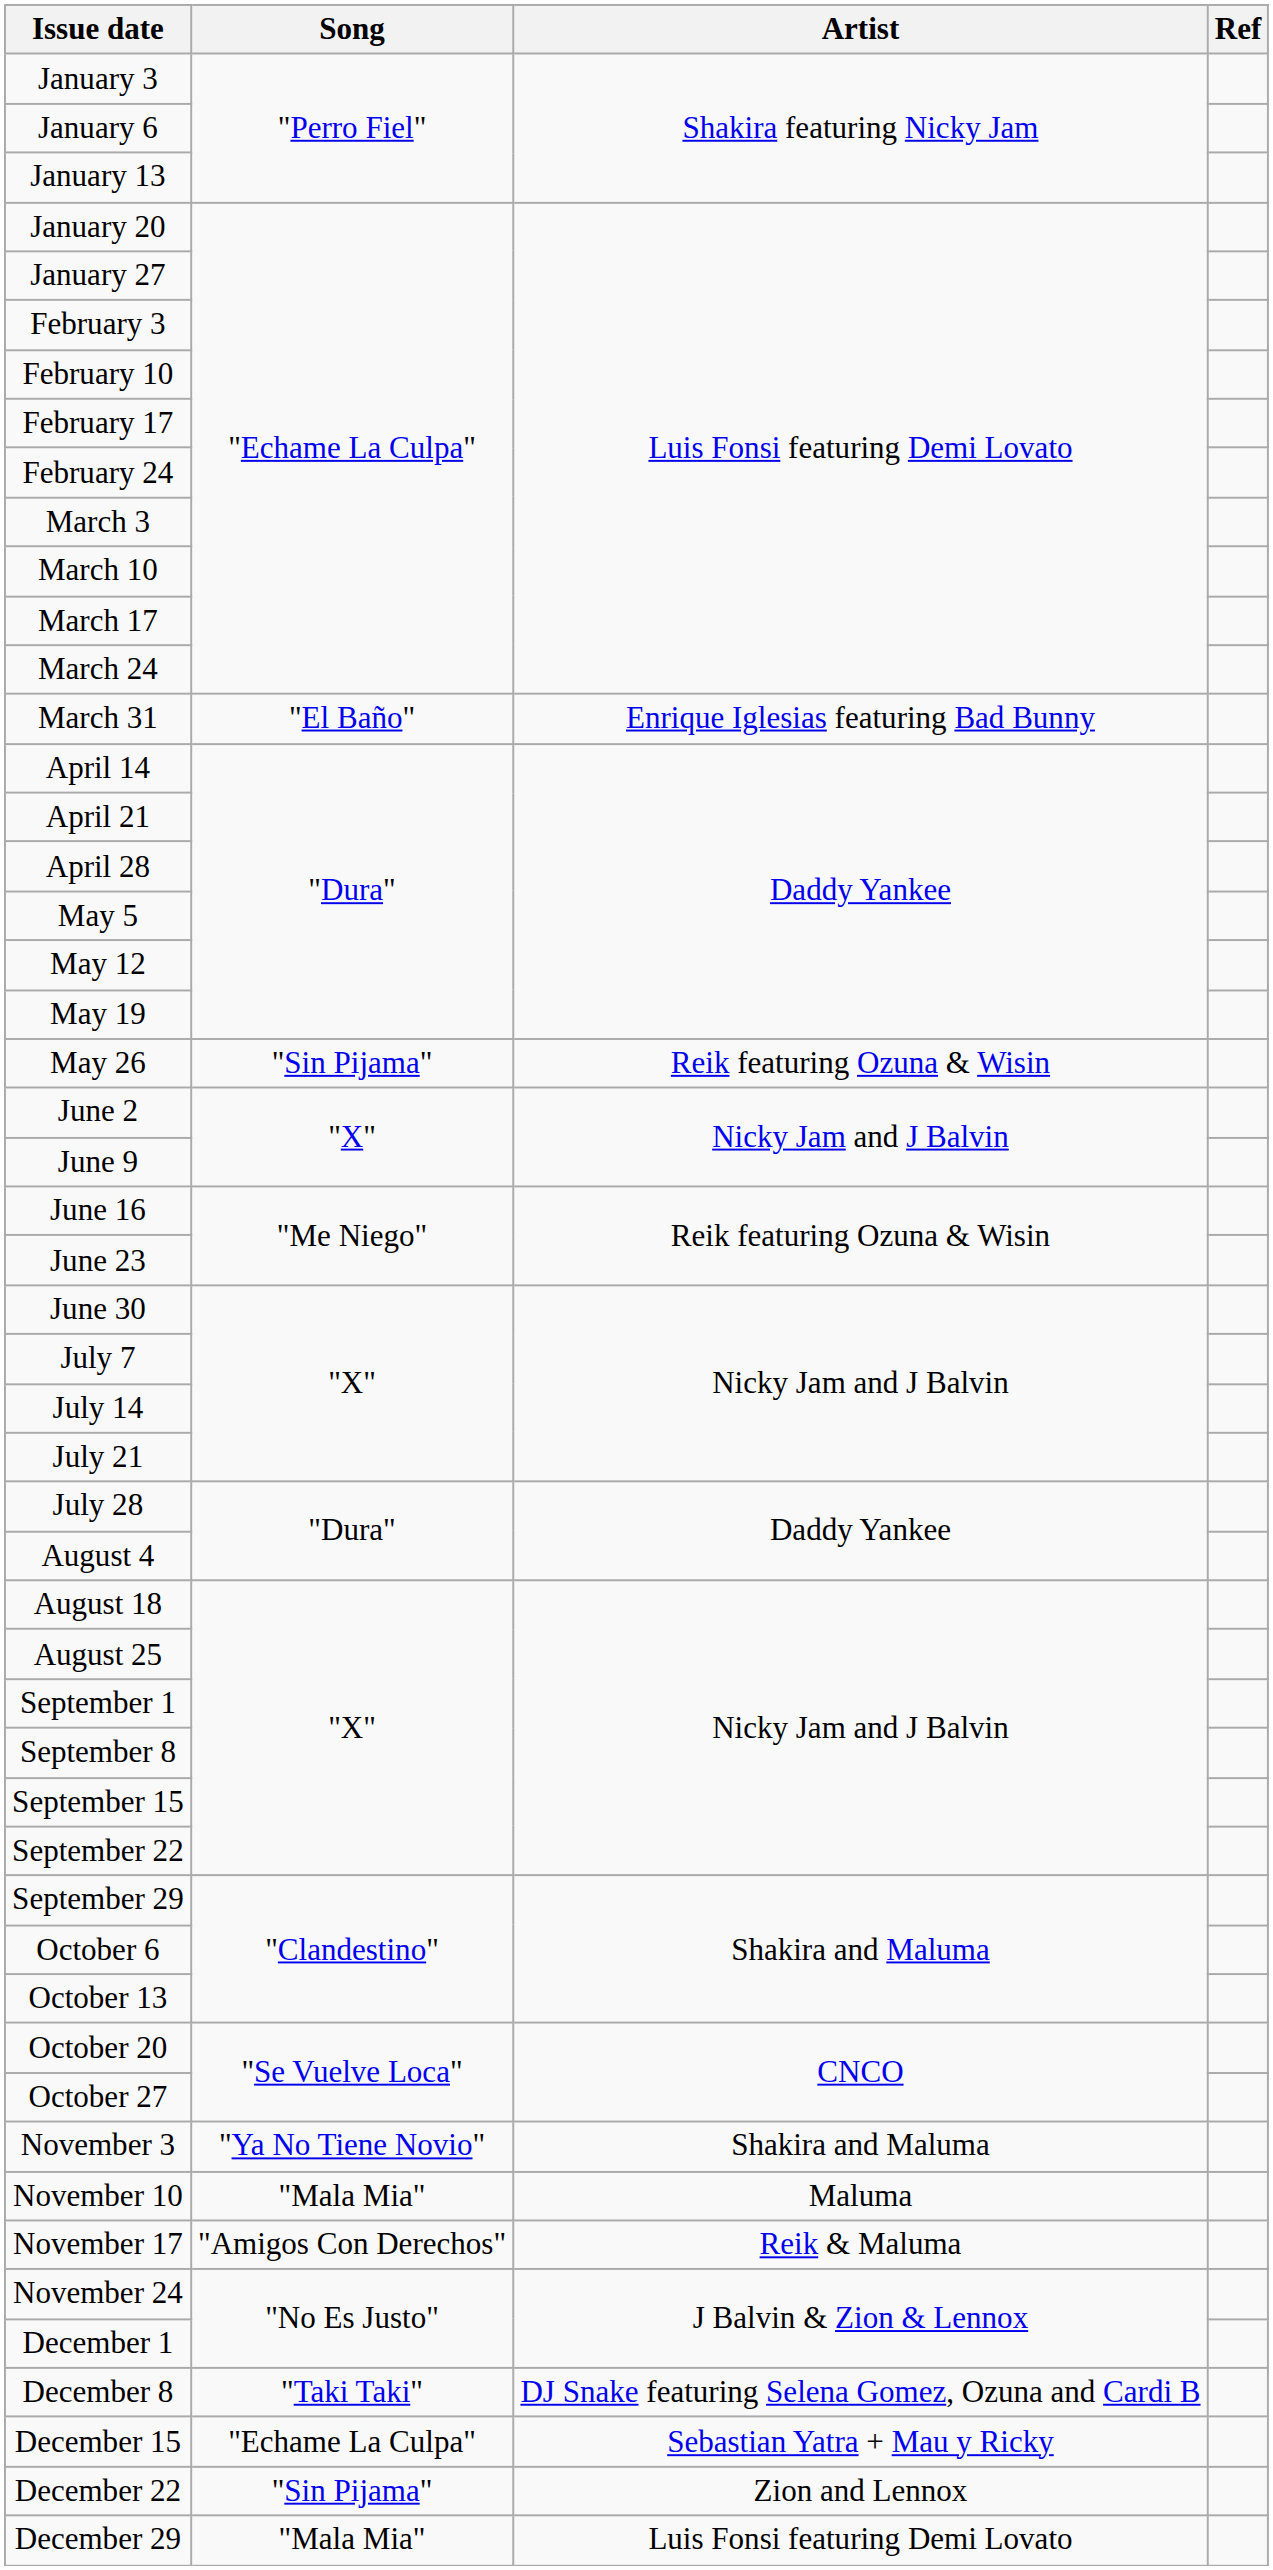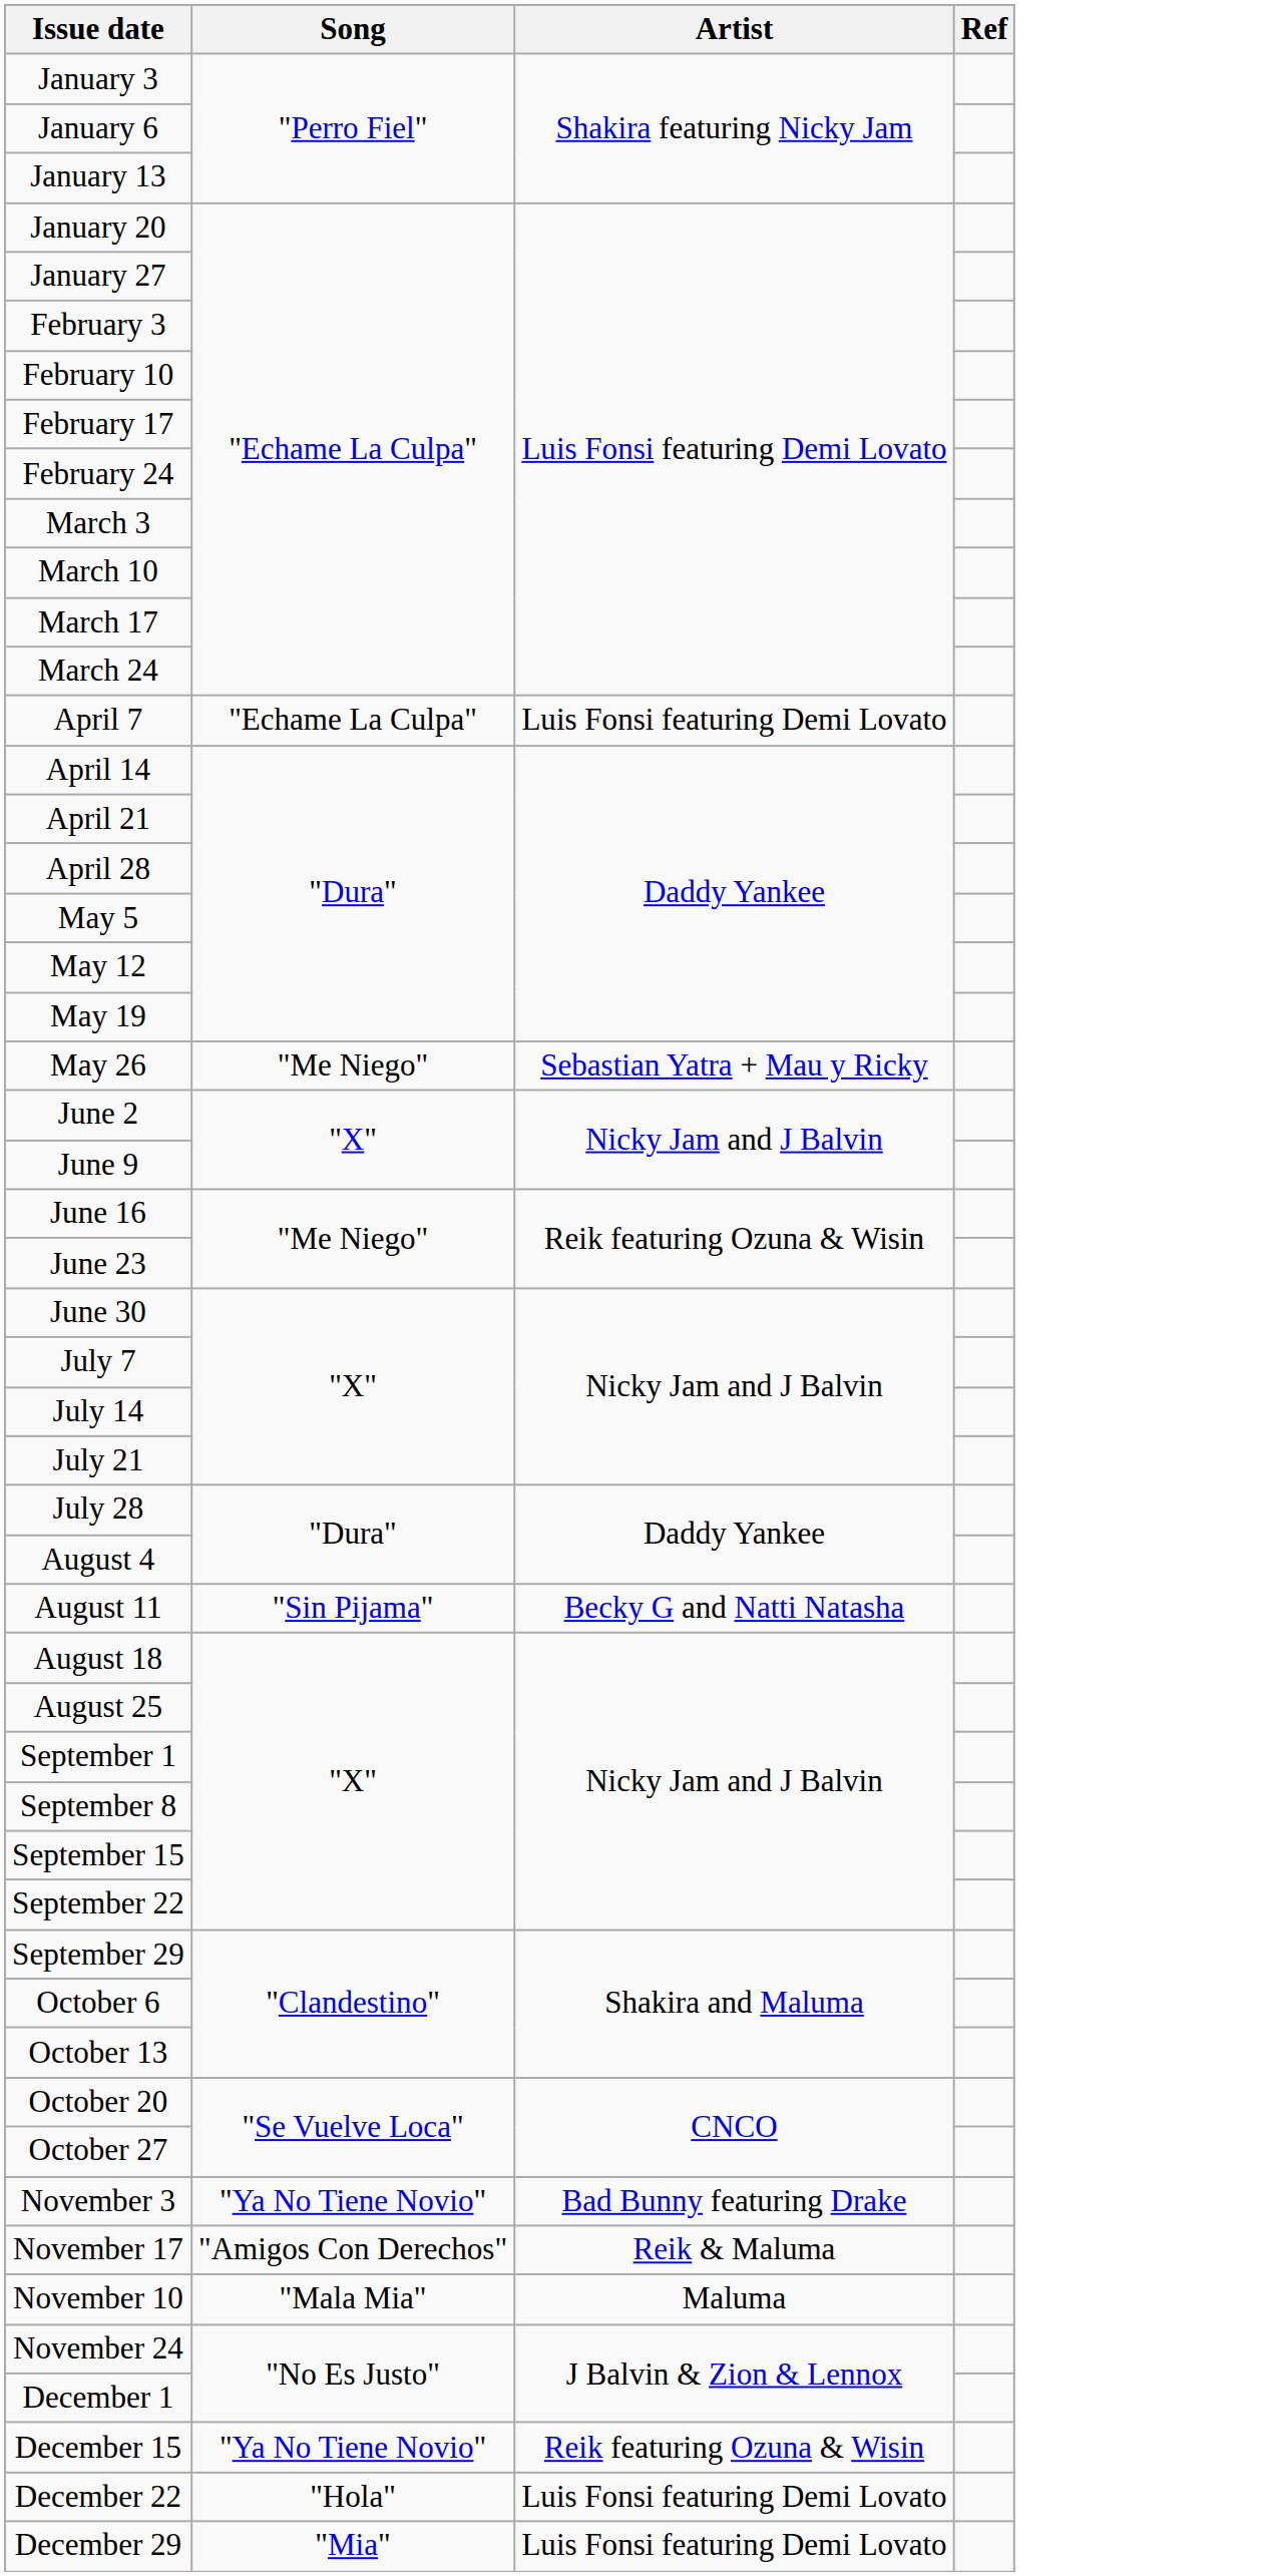 <table class="wikitable" style="text-align: center;">
 <tr>
 <th>Issue date</th>
 <th>Song</th>
 <th>Artist</th>
 <th>Ref</th>
 </tr>
 <tr>
 <td>January 3</td>
 <td style="text-align: center;" rowspan="3">"<a href='#'>Perro Fiel</a>"</td>
 <td style="text-align: center;" rowspan="3"><a href='#'>Shakira</a> featuring <a href='#'>Nicky Jam</a></td>
 <td style="text-align: center;"></td>
 </tr>
 <tr>
 <td>January 6</td>
 <td style="text-align: center;"></td>
 </tr>
 <tr>
 <td>January 13</td>
 <td style="text-align: center;"></td>
 </tr>
 <tr>
 <td>January 20</td>
 <td style="text-align: center;" rowspan="10">"<a href='#'>Echame La Culpa</a>"</td>
 <td style="text-align: center;" rowspan="10"><a href='#'>Luis Fonsi</a> featuring <a href='#'>Demi Lovato</a></td>
 <td style="text-align: center;"></td>
 </tr>
 <tr>
 <td>January 27</td>
 <td style="text-align: center;"></td>
 </tr>
 <tr>
 <td>February 3</td>
 <td style="text-align: center;"></td>
 </tr>
 <tr>
 <td>February 10</td>
 <td style="text-align: center;"></td>
 </tr>
 <tr>
 <td>February 17</td>
 <td style="text-align: center;"></td>
 </tr>
 <tr>
 <td>February 24</td>
 <td style="text-align: center;"></td>
 </tr>
 <tr>
 <td>March 3</td>
 <td style="text-align: center;"></td>
 </tr>
 <tr>
 <td>March 10</td>
 <td style="text-align: center;"></td>
 </tr>
 <tr>
 <td>March 17</td>
 <td style="text-align: center;"></td>
 </tr>
 <tr>
 <td>March 24</td>
 <td style="text-align: center;"></td>
 </tr>
 <tr>
-<td>March 31</td>
-<td style="text-align: center;">"<a href='#'>El Baño</a>"</td>
-<td style="text-align: center;"><a href='#'>Enrique Iglesias</a> featuring <a href='#'>Bad Bunny</a></td>
+<td>April 7</td>
+<td style="text-align: center;">"Echame La Culpa"</td>
+<td style="text-align: center;">Luis Fonsi featuring Demi Lovato</td>
 <td style="text-align: center;"></td>
 </tr>
 <tr>
 <td>April 14</td>
 <td style="text-align: center;" rowspan="6">"<a href='#'>Dura</a>"</td>
 <td style="text-align: center;" rowspan="6"><a href='#'>Daddy Yankee</a></td>
 <td style="text-align: center;"></td>
 </tr>
 <tr>
 <td>April 21</td>
 <td style="text-align: center;"></td>
 </tr>
 <tr>
 <td>April 28</td>
 <td style="text-align: center;"></td>
 </tr>
 <tr>
 <td>May 5</td>
 <td style="text-align: center;"></td>
 </tr>
 <tr>
 <td>May 12</td>
 <td style="text-align: center;"></td>
 </tr>
 <tr>
 <td>May 19</td>
 <td style="text-align: center;"></td>
 </tr>
 <tr>
 <td>May 26</td>
-<td style="text-align: center;">"<a href='#'>Sin Pijama</a>"</td>
-<td style="text-align: center;"><a href='#'>Reik</a> featuring <a href='#'>Ozuna</a> & <a href='#'>Wisin</a></td>
+<td style="text-align: center;">"Me Niego"</td>
+<td style="text-align: center;"><a href='#'>Sebastian Yatra</a> + <a href='#'>Mau y Ricky</a></td>
 <td style="text-align: center;"></td>
 </tr>
 <tr>
 <td>June 2</td>
 <td style="text-align: center;" rowspan="2">"<a href='#'>X</a>"</td>
 <td style="text-align: center;" rowspan="2"><a href='#'>Nicky Jam</a> and <a href='#'>J Balvin</a></td>
 <td style="text-align: center;"></td>
 </tr>
 <tr>
 <td>June 9</td>
 <td style="text-align: center;"></td>
 </tr>
 <tr>
 <td>June 16</td>
 <td style="text-align: center;" rowspan="2">"Me Niego"</td>
 <td style="text-align: center;" rowspan="2">Reik featuring Ozuna & Wisin</td>
 <td style="text-align: center;"></td>
 </tr>
 <tr>
 <td>June 23</td>
 <td style="text-align: center;"></td>
 </tr>
 <tr>
 <td>June 30</td>
 <td style="text-align: center;" rowspan="4">"X"</td>
 <td style="text-align: center;" rowspan="4">Nicky Jam and J Balvin</td>
 <td style="text-align: center;"></td>
 </tr>
 <tr>
 <td>July 7</td>
 <td style="text-align: center;"></td>
 </tr>
 <tr>
 <td>July 14</td>
 <td style="text-align: center;"></td>
 </tr>
 <tr>
 <td>July 21</td>
 <td style="text-align: center;"></td>
 </tr>
 <tr>
 <td>July 28</td>
 <td style="text-align: center;" rowspan="2">"Dura"</td>
 <td style="text-align: center;" rowspan="2">Daddy Yankee</td>
 <td style="text-align: center;"></td>
 </tr>
 <tr>
 <td>August 4</td>
+<td style="text-align: center;"></td>
+</tr>
+<tr>
+<td>August 11</td>
+<td style="text-align: center;">"<a href='#'>Sin Pijama</a>"</td>
+<td style="text-align: center;"><a href='#'>Becky G</a> and <a href='#'>Natti Natasha</a></td>
 <td style="text-align: center;"></td>
 </tr>
 <tr>
 <td>August 18</td>
 <td style="text-align: center;" rowspan="6">"X"</td>
 <td style="text-align: center;" rowspan="6">Nicky Jam and J Balvin</td>
 <td style="text-align: center;"></td>
 </tr>
 <tr>
 <td>August 25</td>
 <td style="text-align: center;"></td>
 </tr>
 <tr>
 <td>September 1</td>
 <td style="text-align: center;"></td>
 </tr>
 <tr>
 <td>September 8</td>
 <td style="text-align: center;"></td>
 </tr>
 <tr>
 <td>September 15</td>
 <td style="text-align: center;"></td>
 </tr>
 <tr>
 <td>September 22</td>
 <td style="text-align: center;"></td>
 </tr>
 <tr>
 <td>September 29</td>
 <td style="text-align: center;" rowspan="3">"<a href='#'>Clandestino</a>"</td>
 <td style="text-align: center;" rowspan="3">Shakira and <a href='#'>Maluma</a></td>
 <td style="text-align: center;"></td>
 </tr>
 <tr>
 <td>October 6</td>
 <td style="text-align: center;"></td>
 </tr>
 <tr>
 <td>October 13</td>
 <td style="text-align: center;"></td>
 </tr>
 <tr>
 <td>October 20</td>
 <td style="text-align: center;" rowspan="2">"<a href='#'>Se Vuelve Loca</a>"</td>
 <td style="text-align: center;" rowspan="2"><a href='#'>CNCO</a></td>
 <td style="text-align: center;"></td>
 </tr>
 <tr>
 <td>October 27</td>
 <td style="text-align: center;"></td>
 </tr>
 <tr>
 <td>November 3</td>
 <td style="text-align: center;">"<a href='#'>Ya No Tiene Novio</a>"</td>
-<td style="text-align: center;">Shakira and Maluma</td>
+<td style="text-align: center;"><a href='#'>Bad Bunny</a> featuring <a href='#'>Drake</a></td>
+<td style="text-align: center;"></td>
+</tr>
+<tr>
+<td>November 17</td>
+<td style="text-align: center;">"Amigos Con Derechos"</td>
+<td style="text-align: center;"><a href='#'>Reik</a> & Maluma</td>
 <td style="text-align: center;"></td>
 </tr>
 <tr>
 <td>November 10</td>
 <td style="text-align: center;">"Mala Mia"</td>
 <td style="text-align: center;">Maluma</td>
-<td style="text-align: center;"></td>
-</tr>
-<tr>
-<td>November 17</td>
-<td style="text-align: center;">"Amigos Con Derechos"</td>
-<td style="text-align: center;"><a href='#'>Reik</a> & Maluma</td>
 <td style="text-align: center;"></td>
 </tr>
 <tr>
 <td>November 24</td>
 <td style="text-align: center;" rowspan="2">"No Es Justo"</td>
 <td style="text-align: center;" rowspan="2">J Balvin & <a href='#'>Zion & Lennox</a></td>
 <td style="text-align: center;"></td>
 </tr>
 <tr>
 <td>December 1</td>
 <td style="text-align: center;"></td>
 </tr>
 <tr>
-<td>December 8</td>
-<td style="text-align: center;">"<a href='#'>Taki Taki</a>"</td>
-<td style="text-align: center;"><a href='#'>DJ Snake</a> featuring <a href='#'>Selena Gomez</a>, Ozuna and <a href='#'>Cardi B</a></td>
-<td style="text-align: center;"></td>
-</tr>
-<tr>
 <td>December 15</td>
-<td style="text-align: center;">"Echame La Culpa"</td>
-<td style="text-align: center;"><a href='#'>Sebastian Yatra</a> + <a href='#'>Mau y Ricky</a></td>
+<td style="text-align: center;">"<a href='#'>Ya No Tiene Novio</a>"</td>
+<td style="text-align: center;"><a href='#'>Reik</a> featuring <a href='#'>Ozuna</a> & <a href='#'>Wisin</a></td>
 <td style="text-align: center;"></td>
 </tr>
 <tr>
 <td>December 22</td>
-<td style="text-align: center;">"<a href='#'>Sin Pijama</a>"</td>
-<td style="text-align: center;">Zion and Lennox</td>
+<td style="text-align: center;">"Hola"</td>
+<td style="text-align: center;">Luis Fonsi featuring Demi Lovato</td>
 <td style="text-align: center;"></td>
 </tr>
 <tr>
 <td>December 29</td>
-<td style="text-align: center;">"Mala Mia"</td>
+<td style="text-align: center;">"<a href='#'>Mia</a>"</td>
 <td style="text-align: center;">Luis Fonsi featuring Demi Lovato</td>
 <td style="text-align: center;"></td>
 </tr>
 </table>
